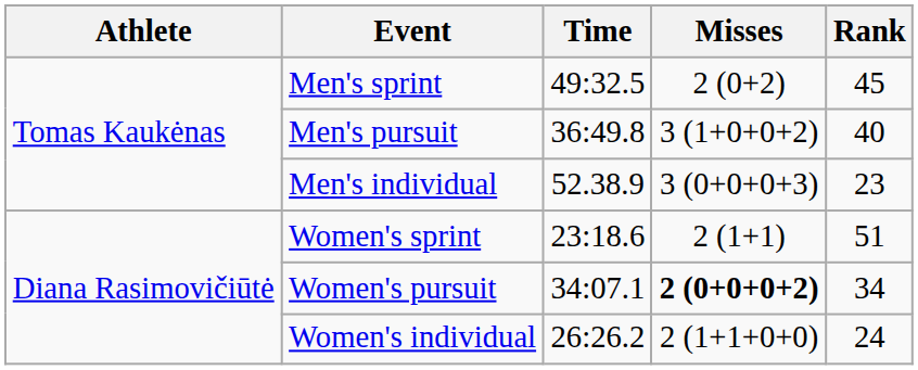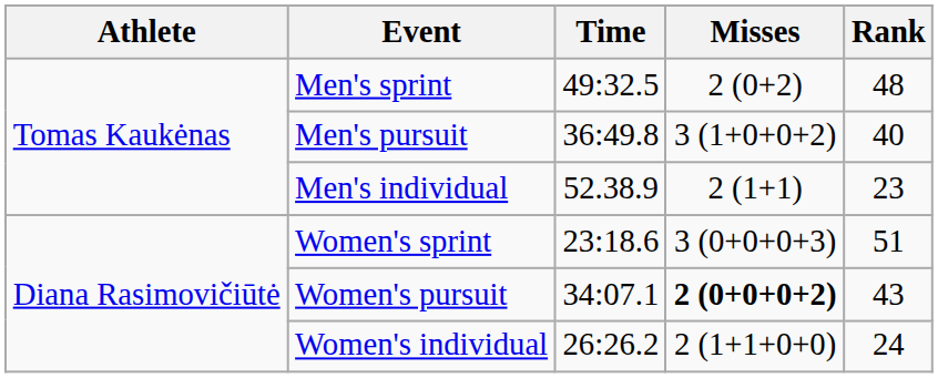 <table class="wikitable" style="font-size:90%">
 <tr>
 <th>Athlete</th>
 <th>Event</th>
 <th>Time</th>
 <th>Misses</th>
 <th>Rank</th>
 </tr>
 <tr align=center>
 <td align=left rowspan=3><a href='#'>Tomas Kaukėnas</a></td>
 <td align=left><a href='#'>Men's sprint</a></td>
 <td>49:32.5</td>
 <td>2 (0+2)</td>
-<td>45</td>
+<td>48</td>
 </tr>
 <tr align=center>
 <td align=left><a href='#'>Men's pursuit</a></td>
 <td>36:49.8</td>
 <td>3 (1+0+0+2)</td>
 <td>40</td>
 </tr>
 <tr align=center>
 <td align=left><a href='#'>Men's individual</a></td>
 <td>52.38.9</td>
-<td>3 (0+0+0+3)</td>
+<td>2 (1+1)</td>
 <td>23</td>
 </tr>
 <tr align=center>
 <td align=left rowspan=3><a href='#'>Diana Rasimovičiūtė</a></td>
 <td align=left><a href='#'>Women's sprint</a></td>
 <td>23:18.6</td>
-<td>2 (1+1)</td>
+<td>3 (0+0+0+3)</td>
 <td>51</td>
 </tr>
 <tr align=center>
 <td align=left><a href='#'>Women's pursuit</a></td>
 <td>34:07.1</td>
 <td><strong>2 (0+0+0+2)</strong></td>
-<td>34</td>
+<td>43</td>
 </tr>
 <tr align=center>
 <td align=left><a href='#'>Women's individual</a></td>
 <td>26:26.2</td>
 <td>2 (1+1+0+0)</td>
 <td>24</td>
 </tr>
 </table>
